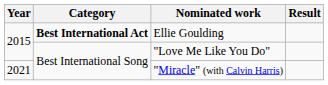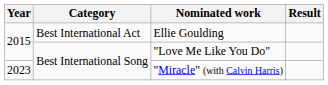 <table class="wikitable">
 <tr>
 <th>Year</th>
 <th>Category</th>
 <th>Nominated work</th>
 <th>Result</th>
 </tr>
 <tr>
 <td rowspan="2">2015</td>
-<td><strong>Best International Act</strong></td>
+<td>Best International Act</td>
 <td>Ellie Goulding</td>
 <td></td>
 </tr>
 <tr>
 <td rowspan="2">Best International Song</td>
 <td>"Love Me Like You Do"</td>
 <td></td>
 </tr>
 <tr>
-<td>2021</td>
+<td>2023</td>
 <td>"<a href='#'>Miracle</a>" <small>(with <a href='#'>Calvin Harris</a>)</small></td>
 <td></td>
 </tr>
 </table>
